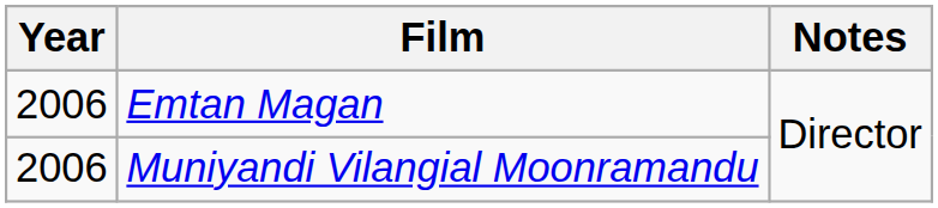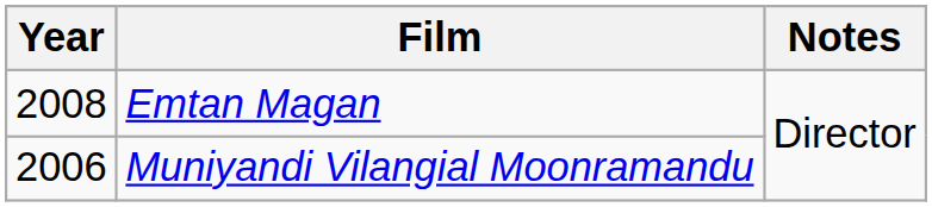 <table class="wikitable">
 <tr style="background:#ccc;">
 <th>Year</th>
 <th>Film</th>
 <th>Notes</th>
 </tr>
 <tr>
-<td>2006</td>
+<td>2008</td>
 <td><em><a href='#'>Emtan Magan</a></em></td>
 <td rowspan="2">Director</td>
 </tr>
 <tr>
 <td>2006</td>
 <td><em><a href='#'>Muniyandi Vilangial Moonramandu</a></em></td>
 </tr>
 </table>
